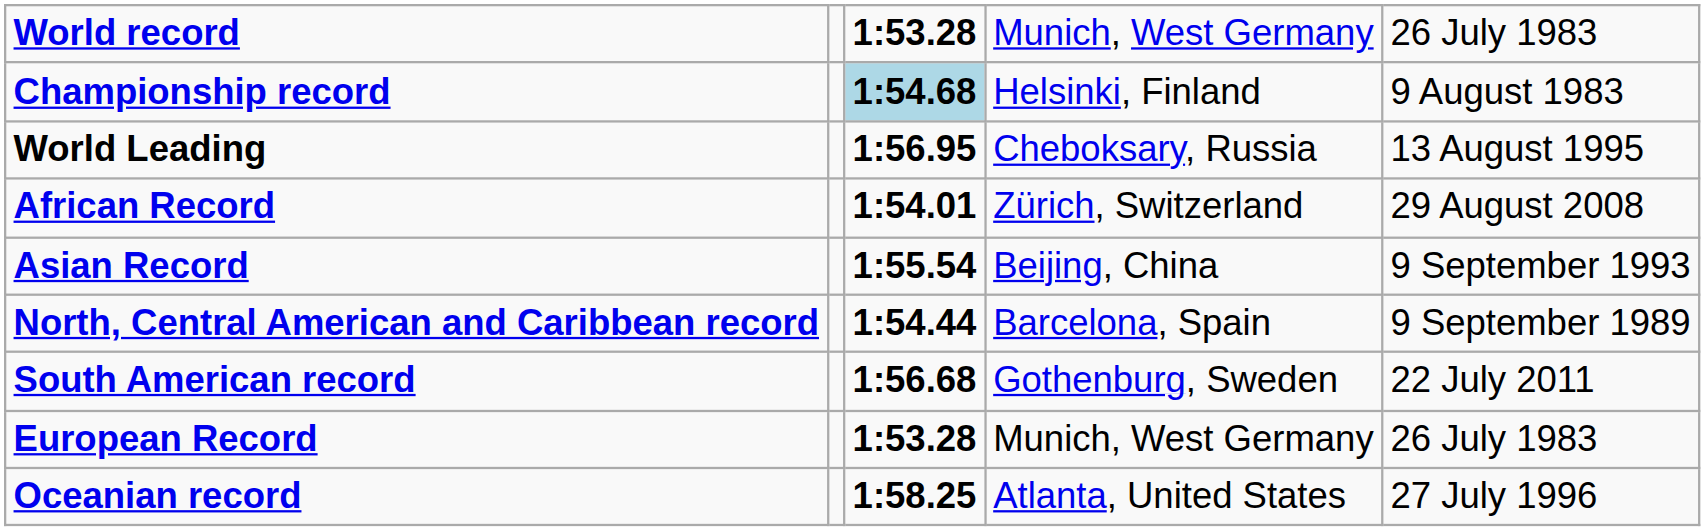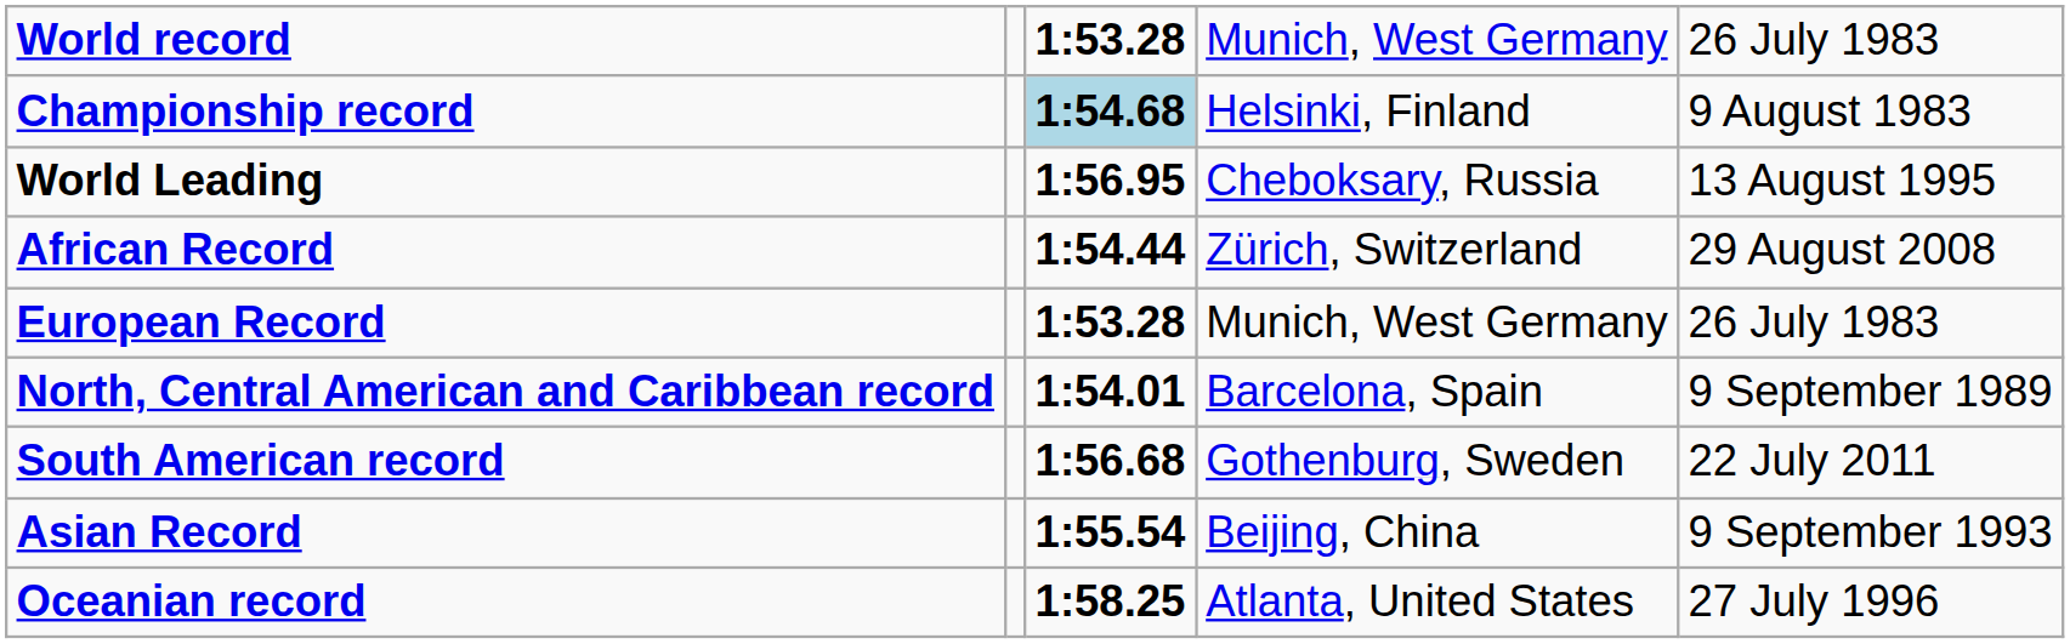 <table class="wikitable">
 <tr>
 <td><strong><a href='#'>World record</a></strong></td>
 <td></td>
 <td><strong>1:53.28</strong></td>
 <td><a href='#'>Munich</a>, <a href='#'>West Germany</a></td>
 <td>26 July 1983</td>
 </tr>
 <tr>
 <td><strong><a href='#'>Championship record</a></strong></td>
 <td></td>
 <td style="background: lightblue;"><strong>1:54.68</strong></td>
 <td><a href='#'>Helsinki</a>, Finland</td>
 <td>9 August 1983</td>
 </tr>
 <tr>
 <td><strong>World Leading</strong></td>
 <td></td>
 <td><strong>1:56.95</strong></td>
 <td><a href='#'>Cheboksary</a>, Russia</td>
 <td>13 August 1995</td>
 </tr>
 <tr>
 <td><strong><a href='#'>African Record</a></strong></td>
 <td></td>
-<td><strong>1:54.01</strong></td>
+<td><strong>1:54.44</strong></td>
 <td><a href='#'>Zürich</a>, Switzerland</td>
 <td>29 August 2008</td>
 </tr>
 <tr>
-<td><strong><a href='#'>Asian Record</a></strong></td>
+<td><strong><a href='#'>European Record</a></strong></td>
 <td></td>
-<td><strong>1:55.54</strong></td>
-<td><a href='#'>Beijing</a>, China</td>
-<td>9 September 1993</td>
+<td><strong>1:53.28</strong></td>
+<td>Munich, West Germany</td>
+<td>26 July 1983</td>
 </tr>
 <tr>
 <td><strong><a href='#'>North, Central American and Caribbean record</a></strong></td>
 <td></td>
-<td><strong>1:54.44</strong></td>
+<td><strong>1:54.01</strong></td>
 <td><a href='#'>Barcelona</a>, Spain</td>
 <td>9 September 1989</td>
 </tr>
 <tr>
 <td><strong><a href='#'>South American record</a></strong></td>
 <td></td>
 <td><strong>1:56.68</strong></td>
 <td><a href='#'>Gothenburg</a>, Sweden</td>
 <td>22 July 2011</td>
 </tr>
 <tr>
-<td><strong><a href='#'>European Record</a></strong></td>
+<td><strong><a href='#'>Asian Record</a></strong></td>
 <td></td>
-<td><strong>1:53.28</strong></td>
-<td>Munich, West Germany</td>
-<td>26 July 1983</td>
+<td><strong>1:55.54</strong></td>
+<td><a href='#'>Beijing</a>, China</td>
+<td>9 September 1993</td>
 </tr>
 <tr>
 <td><strong><a href='#'>Oceanian record</a></strong></td>
 <td></td>
 <td><strong>1:58.25</strong></td>
 <td><a href='#'>Atlanta</a>, United States</td>
 <td>27 July 1996</td>
 </tr>
 </table>
